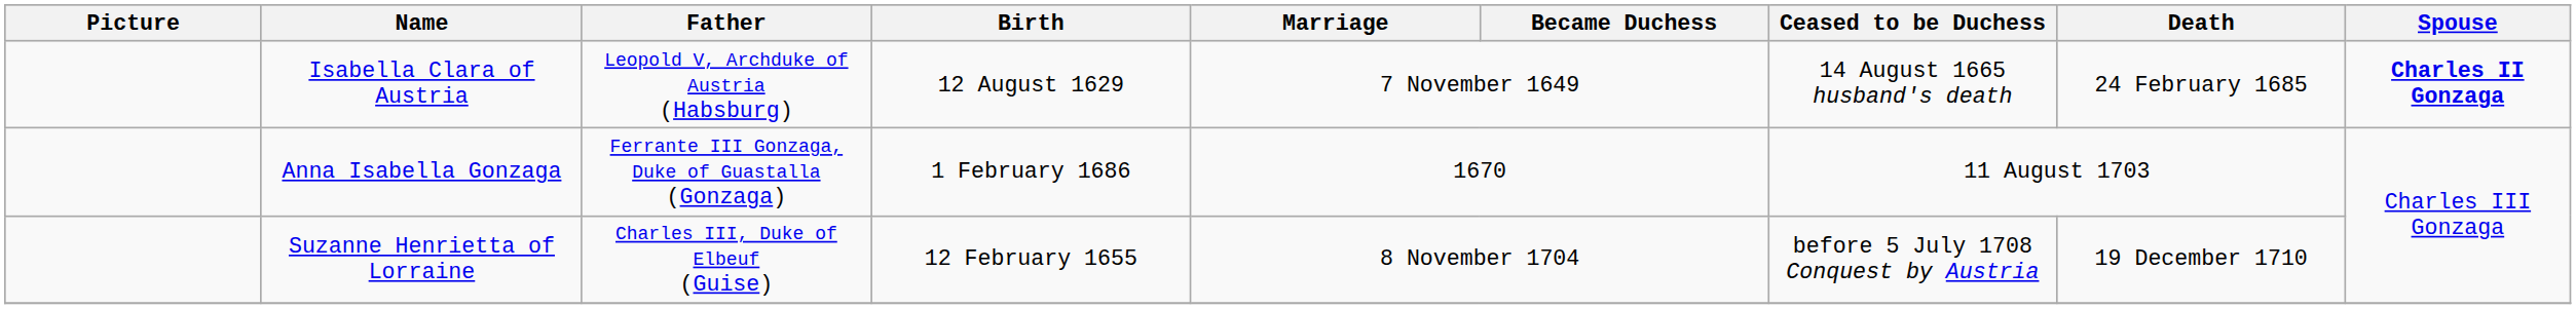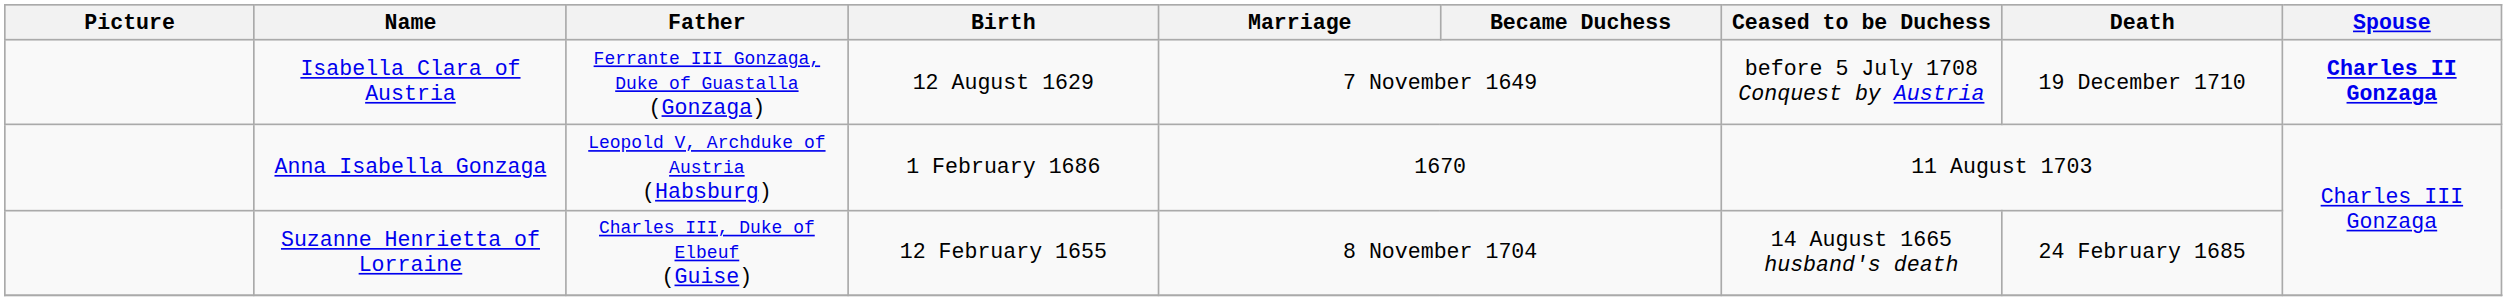 <table width=95% class="wikitable">
 <tr>
 <th width = "8%">Picture</th>
 <th width = "10%">Name</th>
 <th width = "9%">Father</th>
 <th width = "10%">Birth</th>
 <th width = "9%">Marriage</th>
 <th width = "9%">Became Duchess</th>
 <th width = "9%">Ceased to be Duchess</th>
 <th width = "9%">Death</th>
 <th width = "7%"><a href='#'>Spouse</a></th>
 </tr>
 <tr>
 <td align="center"></td>
 <td align="center"><a href='#'>Isabella Clara of Austria</a></td>
-<td align="center"><small><a href='#'>Leopold V, Archduke of Austria</a></small><br>(<a href='#'>Habsburg</a>)</td>
+<td align="center"><small><a href='#'>Ferrante III Gonzaga, Duke of Guastalla</a></small><br>(<a href='#'>Gonzaga</a>)</td>
 <td align="center">12 August 1629</td>
 <td align="center" colspan="2">7 November 1649</td>
-<td align="center">14 August 1665<br><em>husband's death</em></td>
-<td align="center">24 February 1685</td>
+<td align="center">before 5 July 1708<br><em>Conquest by <a href='#'>Austria</a></em></td>
+<td align="center">19 December 1710</td>
 <td align="center"><strong><a href='#'>Charles II Gonzaga</a></strong></td>
 </tr>
 <tr>
 <td align="center"></td>
 <td align="center"><a href='#'>Anna Isabella Gonzaga</a></td>
-<td align="center"><small><a href='#'>Ferrante III Gonzaga, Duke of Guastalla</a></small><br>(<a href='#'>Gonzaga</a>)</td>
+<td align="center"><small><a href='#'>Leopold V, Archduke of Austria</a></small><br>(<a href='#'>Habsburg</a>)</td>
 <td align="center">1 February 1686</td>
 <td align="center" colspan="2">1670</td>
 <td align="center" colspan="2">11 August 1703</td>
 <td align="center" rowspan="2"><a href='#'>Charles III Gonzaga</a></td>
 </tr>
 <tr>
 <td align="center"></td>
 <td align="center"><a href='#'>Suzanne Henrietta of Lorraine</a></td>
 <td align="center"><small><a href='#'>Charles III, Duke of Elbeuf</a></small><br>(<a href='#'>Guise</a>)</td>
 <td align="center">12 February 1655</td>
 <td align="center" colspan="2">8 November 1704</td>
-<td align="center">before 5 July 1708<br><em>Conquest by <a href='#'>Austria</a></em></td>
-<td align="center">19 December 1710</td>
+<td align="center">14 August 1665<br><em>husband's death</em></td>
+<td align="center">24 February 1685</td>
 </tr>
 <tr>
 </tr>
 </table>
